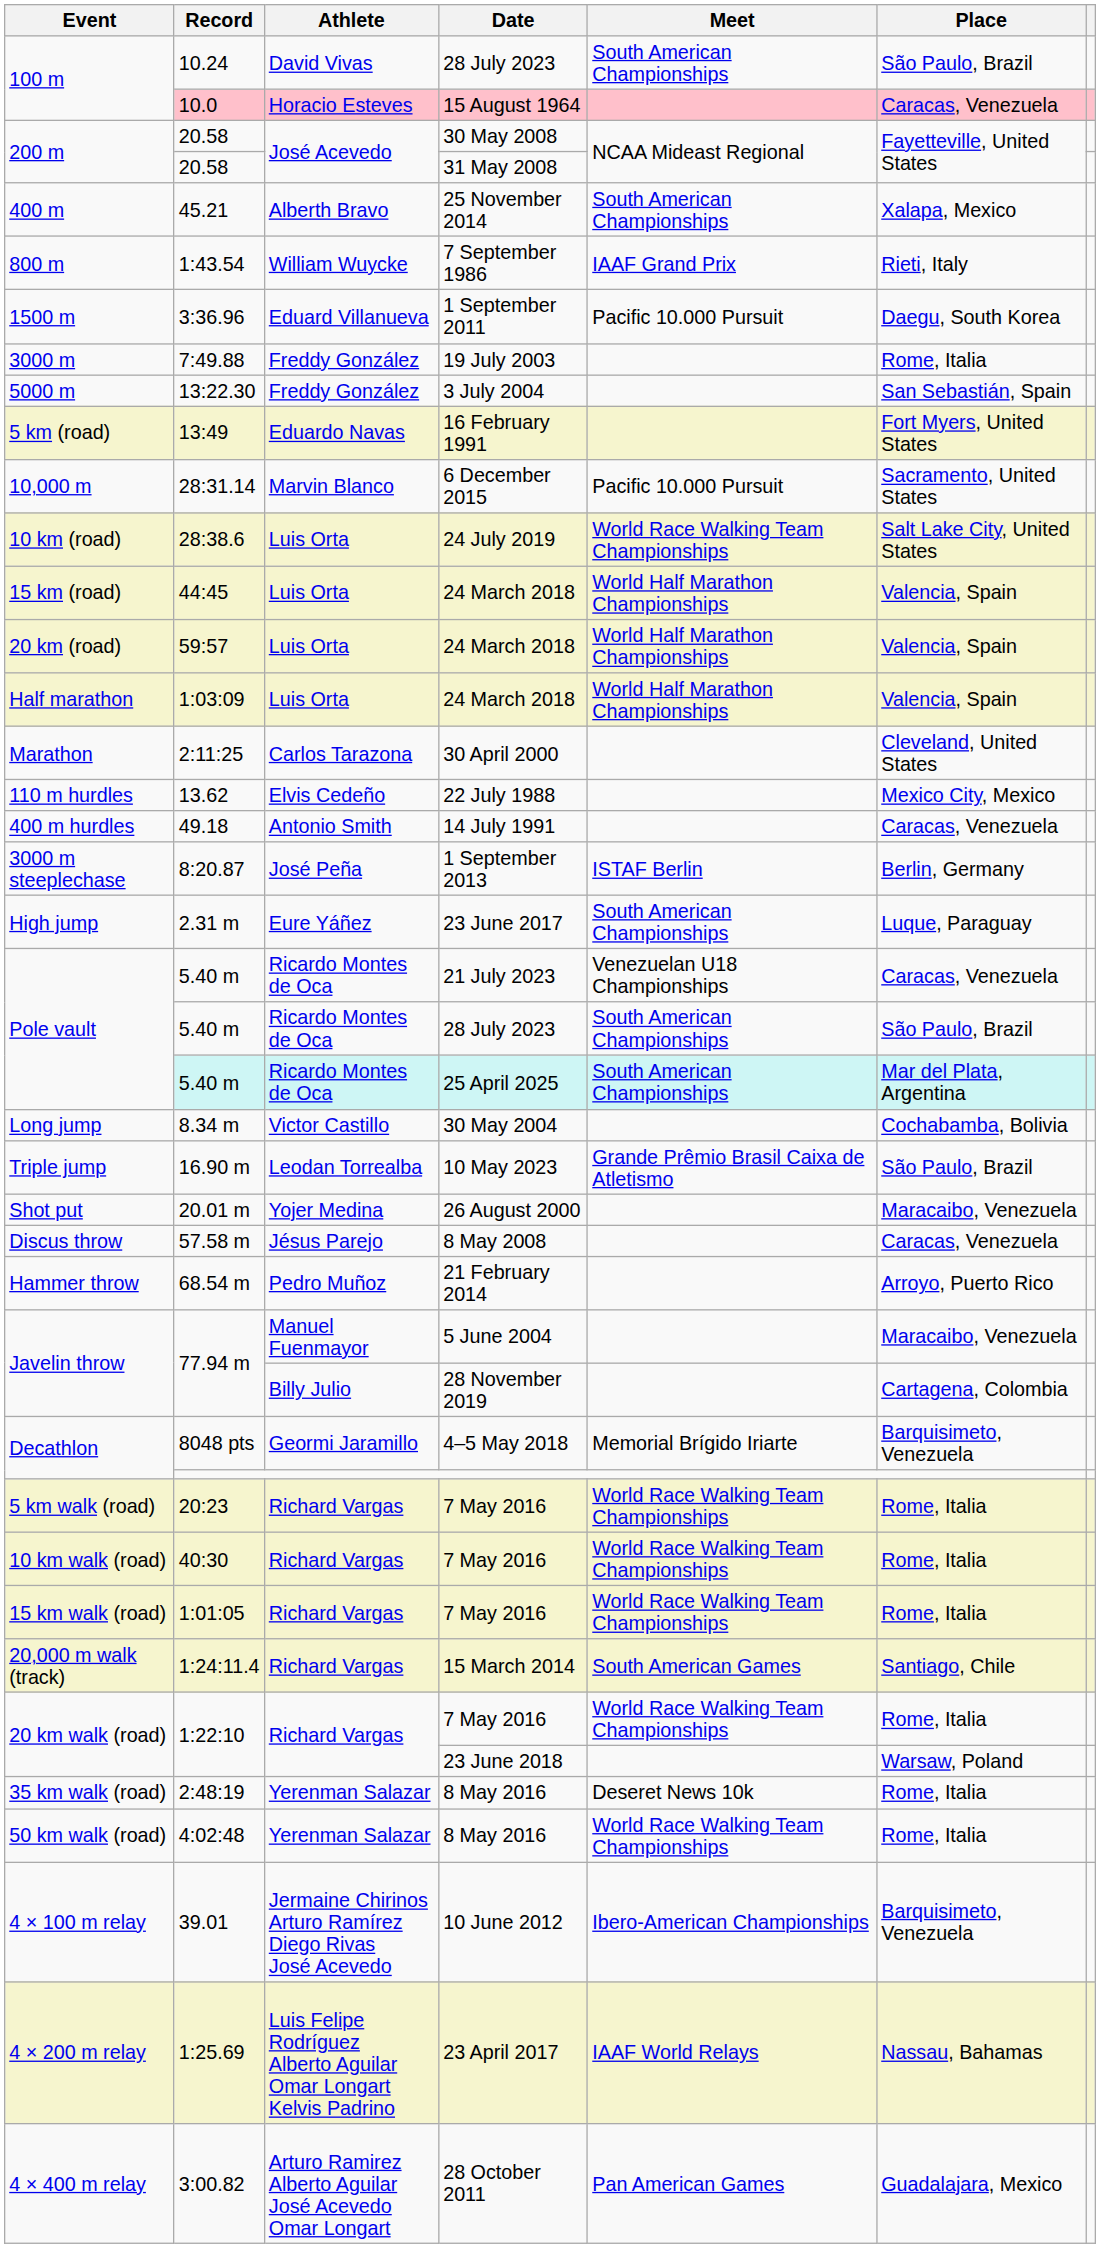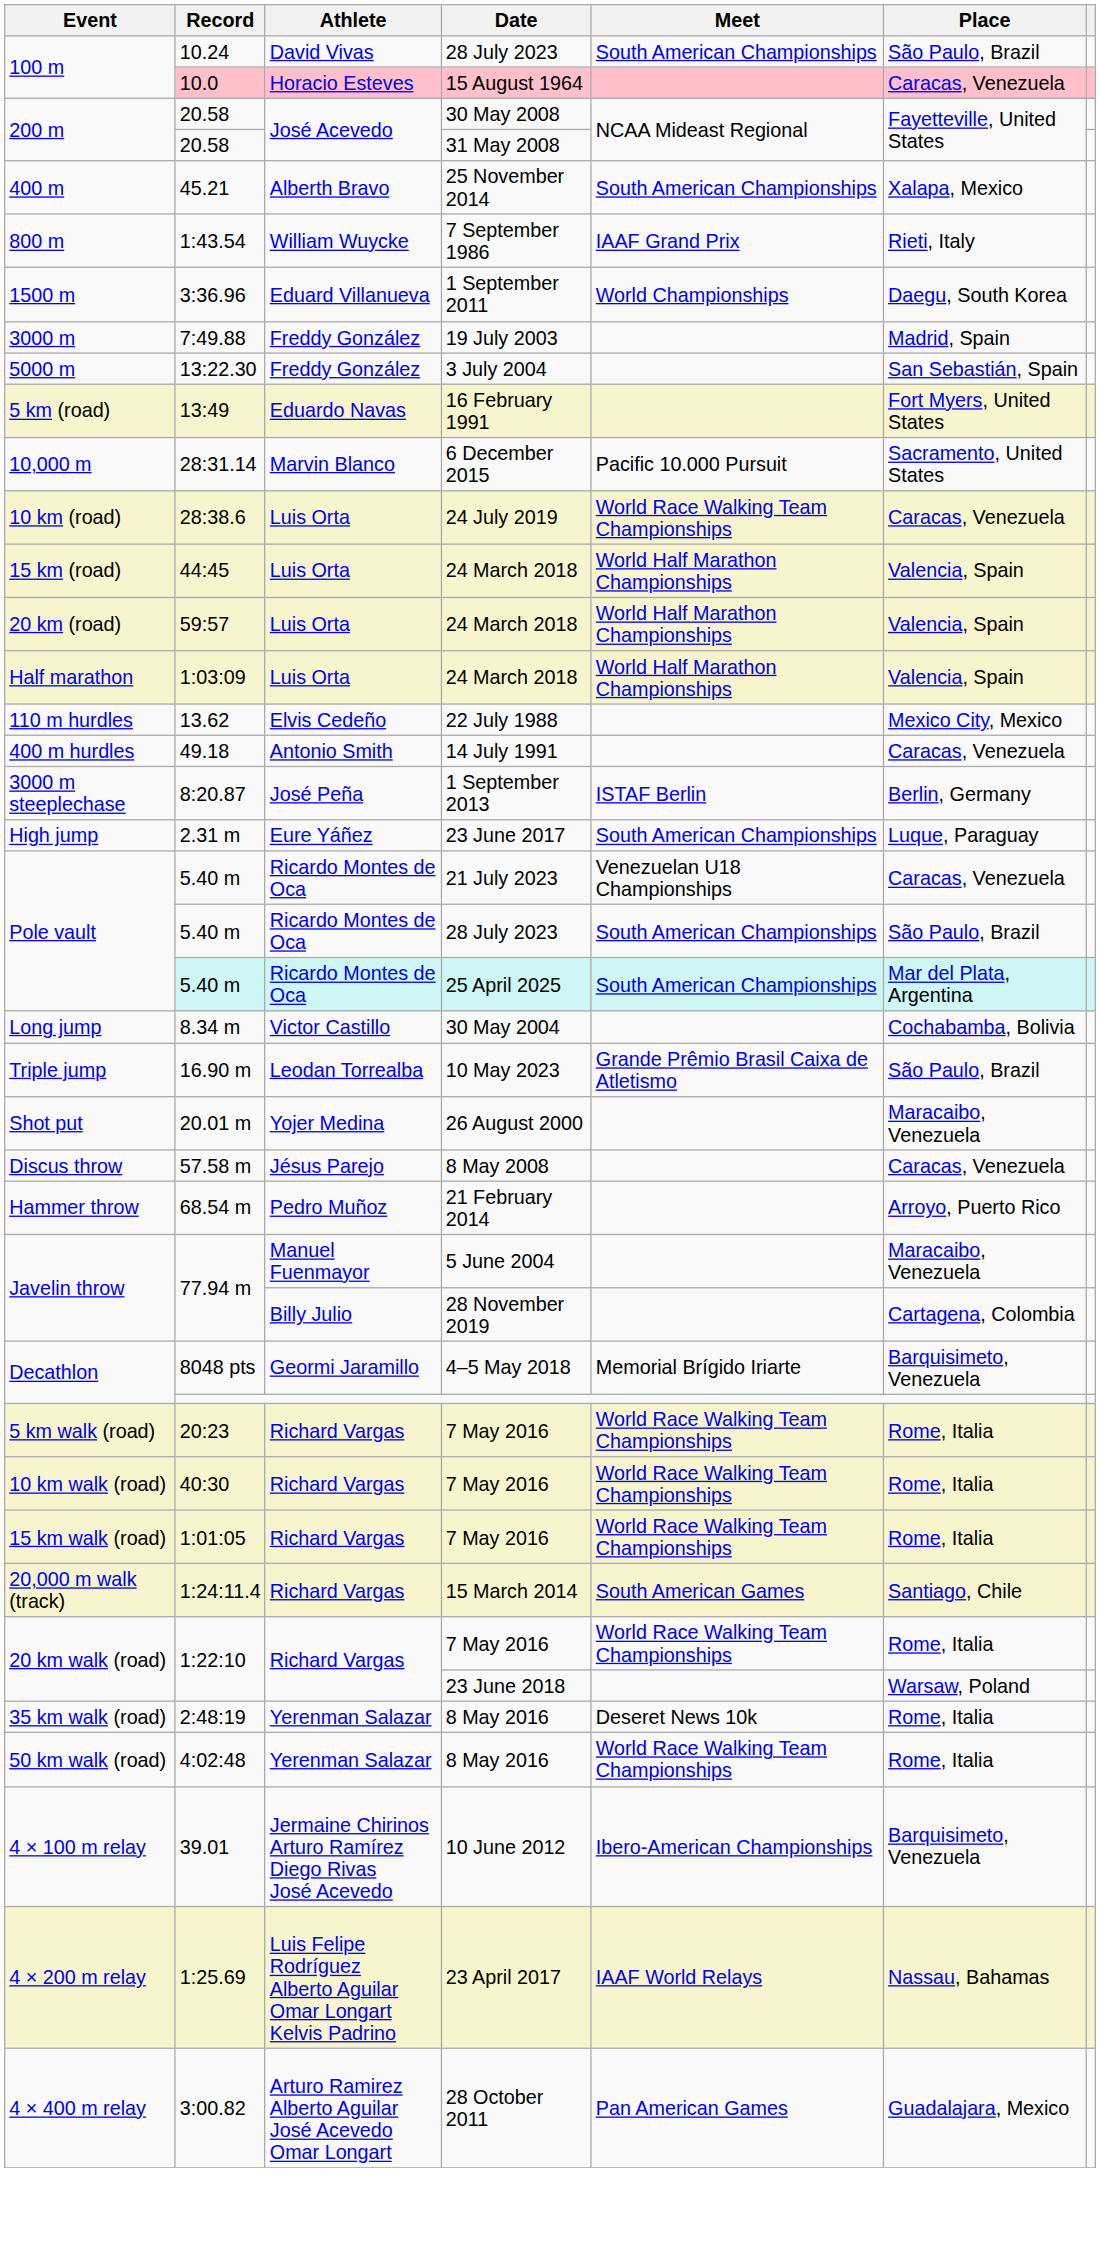 <table class="wikitable" style="font-size:95%; width: 95%;">
 <tr>
 <th>Event</th>
 <th>Record</th>
 <th>Athlete</th>
 <th>Date</th>
 <th>Meet</th>
 <th>Place</th>
 <th></th>
 </tr>
 <tr>
 <td rowspan=2><a href='#'>100 m</a></td>
 <td>10.24 </td>
 <td><a href='#'>David Vivas</a></td>
 <td>28 July 2023</td>
 <td><a href='#'>South American Championships</a></td>
 <td><a href='#'>São Paulo</a>, Brazil</td>
 <td></td>
 </tr>
 <tr style="background:pink">
 <td>10.0  </td>
 <td><a href='#'>Horacio Esteves</a></td>
 <td>15 August 1964</td>
 <td></td>
 <td><a href='#'>Caracas</a>, Venezuela</td>
 <td></td>
 </tr>
 <tr>
 <td rowspan=2><a href='#'>200 m</a></td>
 <td>20.58 </td>
 <td rowspan=2><a href='#'>José Acevedo</a></td>
 <td>30 May 2008</td>
 <td rowspan=2>NCAA Mideast Regional</td>
 <td rowspan=2><a href='#'>Fayetteville</a>, United States</td>
 <td></td>
 </tr>
 <tr>
 <td>20.58 </td>
 <td>31 May 2008</td>
 <td></td>
 </tr>
 <tr>
 <td><a href='#'>400 m</a></td>
 <td>45.21 </td>
 <td><a href='#'>Alberth Bravo</a></td>
 <td>25 November 2014</td>
 <td><a href='#'>South American Championships</a></td>
 <td><a href='#'>Xalapa</a>, Mexico</td>
 <td></td>
 </tr>
 <tr>
 <td><a href='#'>800 m</a></td>
 <td>1:43.54</td>
 <td><a href='#'>William Wuycke</a></td>
 <td>7 September 1986</td>
 <td><a href='#'>IAAF Grand Prix</a></td>
 <td><a href='#'>Rieti</a>, Italy</td>
 <td></td>
 </tr>
 <tr>
 <td><a href='#'>1500 m</a></td>
 <td>3:36.96</td>
 <td><a href='#'>Eduard Villanueva</a></td>
 <td>1 September 2011</td>
-<td>Pacific 10.000 Pursuit</td>
+<td><a href='#'>World Championships</a></td>
 <td><a href='#'>Daegu</a>, South Korea</td>
 <td></td>
 </tr>
 <tr>
 <td><a href='#'>3000 m</a></td>
 <td>7:49.88</td>
 <td><a href='#'>Freddy González</a></td>
 <td>19 July 2003</td>
 <td></td>
-<td><a href='#'>Rome</a>, Italia</td>
+<td><a href='#'>Madrid</a>, Spain</td>
 <td></td>
 </tr>
 <tr>
 <td><a href='#'>5000 m</a></td>
 <td>13:22.30</td>
 <td><a href='#'>Freddy González</a></td>
 <td>3 July 2004</td>
 <td></td>
 <td><a href='#'>San Sebastián</a>, Spain</td>
 <td></td>
 </tr>
 <tr style="background:#f6F5CE;">
 <td><a href='#'>5 km</a> (road)</td>
 <td>13:49</td>
 <td><a href='#'>Eduardo Navas</a></td>
 <td>16 February 1991</td>
 <td></td>
 <td><a href='#'>Fort Myers</a>, United States</td>
 <td></td>
 </tr>
 <tr>
 <td><a href='#'>10,000 m</a></td>
 <td>28:31.14</td>
 <td><a href='#'>Marvin Blanco</a></td>
 <td>6 December 2015</td>
 <td>Pacific 10.000 Pursuit</td>
 <td><a href='#'>Sacramento</a>, United States</td>
 <td></td>
 </tr>
 <tr style="background:#f6F5CE;">
 <td><a href='#'>10 km</a> (road)</td>
 <td>28:38.6</td>
 <td><a href='#'>Luis Orta</a></td>
 <td>24 July 2019</td>
 <td><a href='#'>World Race Walking Team Championships</a></td>
-<td><a href='#'>Salt Lake City</a>, United States</td>
+<td><a href='#'>Caracas</a>, Venezuela</td>
 <td></td>
 </tr>
 <tr style="background:#f6F5CE;">
 <td><a href='#'>15 km</a> (road)</td>
 <td>44:45</td>
 <td><a href='#'>Luis Orta</a></td>
 <td>24 March 2018</td>
 <td><a href='#'>World Half Marathon Championships</a></td>
 <td><a href='#'>Valencia</a>, Spain</td>
 <td></td>
 </tr>
 <tr style="background:#f6F5CE;">
 <td><a href='#'>20 km</a> (road)</td>
 <td>59:57</td>
 <td><a href='#'>Luis Orta</a></td>
 <td>24 March 2018</td>
 <td><a href='#'>World Half Marathon Championships</a></td>
 <td><a href='#'>Valencia</a>, Spain</td>
 <td></td>
 </tr>
 <tr style="background:#f6F5CE;">
 <td><a href='#'>Half marathon</a></td>
 <td>1:03:09</td>
 <td><a href='#'>Luis Orta</a></td>
 <td>24 March 2018</td>
 <td><a href='#'>World Half Marathon Championships</a></td>
 <td><a href='#'>Valencia</a>, Spain</td>
-<td></td>
-</tr>
-<tr>
-<td><a href='#'>Marathon</a></td>
-<td>2:11:25</td>
-<td><a href='#'>Carlos Tarazona</a></td>
-<td>30 April 2000</td>
-<td></td>
-<td><a href='#'>Cleveland</a>, United States</td>
 <td></td>
 </tr>
 <tr>
 <td><a href='#'>110 m hurdles</a></td>
 <td>13.62  </td>
 <td><a href='#'>Elvis Cedeño</a></td>
 <td>22 July 1988</td>
 <td></td>
 <td><a href='#'>Mexico City</a>, Mexico</td>
 <td></td>
 </tr>
 <tr>
 <td><a href='#'>400 m hurdles</a></td>
 <td>49.18</td>
 <td><a href='#'>Antonio Smith</a></td>
 <td>14 July 1991</td>
 <td></td>
 <td><a href='#'>Caracas</a>, Venezuela</td>
 <td></td>
 </tr>
 <tr>
 <td><a href='#'>3000 m steeplechase</a></td>
 <td>8:20.87</td>
 <td><a href='#'>José Peña</a></td>
 <td>1 September 2013</td>
 <td><a href='#'>ISTAF Berlin</a></td>
 <td><a href='#'>Berlin</a>, Germany</td>
 <td></td>
 </tr>
 <tr>
 <td><a href='#'>High jump</a></td>
 <td>2.31 m</td>
 <td><a href='#'>Eure Yáñez</a></td>
 <td>23 June 2017</td>
 <td><a href='#'>South American Championships</a></td>
 <td><a href='#'>Luque</a>, Paraguay</td>
 <td></td>
 </tr>
 <tr>
 <td rowspan=3><a href='#'>Pole vault</a></td>
 <td>5.40 m</td>
 <td><a href='#'>Ricardo Montes de Oca</a></td>
 <td>21 July 2023</td>
 <td>Venezuelan U18 Championships</td>
 <td><a href='#'>Caracas</a>, Venezuela</td>
 <td></td>
 </tr>
 <tr>
 <td>5.40 m</td>
 <td><a href='#'>Ricardo Montes de Oca</a></td>
 <td>28 July 2023</td>
 <td><a href='#'>South American Championships</a></td>
 <td><a href='#'>São Paulo</a>, Brazil</td>
 <td></td>
 </tr>
 <tr bgcolor=#CEF6F5>
 <td>5.40 m</td>
 <td><a href='#'>Ricardo Montes de Oca</a></td>
 <td>25 April 2025</td>
 <td><a href='#'>South American Championships</a></td>
 <td><a href='#'>Mar del Plata</a>, Argentina</td>
 <td></td>
 </tr>
 <tr>
 <td><a href='#'>Long jump</a></td>
 <td>8.34 m </td>
 <td><a href='#'>Victor Castillo</a></td>
 <td>30 May 2004</td>
 <td></td>
 <td><a href='#'>Cochabamba</a>, Bolivia</td>
 <td></td>
 </tr>
 <tr>
 <td><a href='#'>Triple jump</a></td>
 <td>16.90 m </td>
 <td><a href='#'>Leodan Torrealba</a></td>
 <td>10 May 2023</td>
 <td><a href='#'>Grande Prêmio Brasil Caixa de Atletismo</a></td>
 <td><a href='#'>São Paulo</a>, Brazil</td>
 <td></td>
 </tr>
 <tr>
 <td><a href='#'>Shot put</a></td>
 <td>20.01 m</td>
 <td><a href='#'>Yojer Medina</a></td>
 <td>26 August 2000</td>
 <td></td>
 <td><a href='#'>Maracaibo</a>, Venezuela</td>
 <td></td>
 </tr>
 <tr>
 <td><a href='#'>Discus throw</a></td>
 <td>57.58 m</td>
 <td><a href='#'>Jésus Parejo</a></td>
 <td>8 May 2008</td>
 <td></td>
 <td><a href='#'>Caracas</a>, Venezuela</td>
 <td></td>
 </tr>
 <tr>
 <td><a href='#'>Hammer throw</a></td>
 <td>68.54 m</td>
 <td><a href='#'>Pedro Muñoz</a></td>
 <td>21 February 2014</td>
 <td></td>
 <td><a href='#'>Arroyo</a>, Puerto Rico</td>
 <td></td>
 </tr>
 <tr>
 <td rowspan=2><a href='#'>Javelin throw</a></td>
 <td rowspan=2>77.94 m</td>
 <td><a href='#'>Manuel Fuenmayor</a></td>
 <td>5 June 2004</td>
 <td></td>
 <td><a href='#'>Maracaibo</a>, Venezuela</td>
 <td></td>
 </tr>
 <tr>
 <td><a href='#'>Billy Julio</a></td>
 <td>28 November 2019</td>
 <td></td>
 <td><a href='#'>Cartagena</a>, Colombia</td>
 <td></td>
 </tr>
 <tr>
 <td rowspan=2><a href='#'>Decathlon</a></td>
 <td>8048 pts</td>
 <td><a href='#'>Geormi Jaramillo</a></td>
 <td>4–5 May 2018</td>
 <td>Memorial Brígido Iriarte</td>
 <td><a href='#'>Barquisimeto</a>, Venezuela</td>
 <td></td>
 </tr>
 <tr>
 <td colspan=5></td>
 </tr>
 <tr style="background:#f6F5CE;">
 <td><a href='#'>5 km walk</a> (road)</td>
 <td>20:23</td>
 <td><a href='#'>Richard Vargas</a></td>
 <td>7 May 2016</td>
 <td><a href='#'>World Race Walking Team Championships</a></td>
 <td><a href='#'>Rome</a>, Italia</td>
 <td></td>
 </tr>
 <tr style="background:#f6F5CE;">
 <td><a href='#'>10 km walk</a> (road)</td>
 <td>40:30</td>
 <td><a href='#'>Richard Vargas</a></td>
 <td>7 May 2016</td>
 <td><a href='#'>World Race Walking Team Championships</a></td>
 <td><a href='#'>Rome</a>, Italia</td>
 <td></td>
 </tr>
 <tr style="background:#f6F5CE;">
 <td><a href='#'>15 km walk</a> (road)</td>
 <td>1:01:05</td>
 <td><a href='#'>Richard Vargas</a></td>
 <td>7 May 2016</td>
 <td><a href='#'>World Race Walking Team Championships</a></td>
 <td><a href='#'>Rome</a>, Italia</td>
 <td></td>
 </tr>
 <tr style="background:#f6F5CE;">
 <td><a href='#'>20,000 m walk</a> (track)</td>
 <td>1:24:11.4</td>
 <td><a href='#'>Richard Vargas</a></td>
 <td>15 March 2014</td>
 <td><a href='#'>South American Games</a></td>
 <td><a href='#'>Santiago</a>, Chile</td>
 <td></td>
 </tr>
 <tr>
 <td rowspan=2><a href='#'>20 km walk</a> (road)</td>
 <td rowspan=2>1:22:10</td>
 <td rowspan=2><a href='#'>Richard Vargas</a></td>
 <td>7 May 2016</td>
 <td><a href='#'>World Race Walking Team Championships</a></td>
 <td><a href='#'>Rome</a>, Italia</td>
 <td></td>
 </tr>
 <tr>
 <td>23 June 2018</td>
 <td></td>
 <td><a href='#'>Warsaw</a>, Poland</td>
 <td></td>
 </tr>
 <tr>
 <td><a href='#'>35 km walk</a> (road)</td>
 <td>2:48:19</td>
 <td><a href='#'>Yerenman Salazar</a></td>
 <td>8 May 2016</td>
 <td>Deseret News 10k</td>
 <td><a href='#'>Rome</a>, Italia</td>
 <td></td>
 </tr>
 <tr>
 <td><a href='#'>50 km walk</a> (road)</td>
 <td>4:02:48</td>
 <td><a href='#'>Yerenman Salazar</a></td>
 <td>8 May 2016</td>
 <td><a href='#'>World Race Walking Team Championships</a></td>
 <td><a href='#'>Rome</a>, Italia</td>
 <td></td>
 </tr>
 <tr>
 <td><a href='#'>4 × 100 m relay</a></td>
 <td>39.01</td>
 <td><br><a href='#'>Jermaine Chirinos</a><br><a href='#'>Arturo Ramírez</a><br><a href='#'>Diego Rivas</a><br><a href='#'>José Acevedo</a></td>
 <td>10 June 2012</td>
 <td><a href='#'>Ibero-American Championships</a></td>
 <td><a href='#'>Barquisimeto</a>, Venezuela</td>
 <td></td>
 </tr>
 <tr style="background:#f6F5CE;">
 <td><a href='#'>4 × 200 m relay</a></td>
 <td>1:25.69</td>
 <td><br><a href='#'>Luis Felipe Rodríguez</a><br><a href='#'>Alberto Aguilar</a><br><a href='#'>Omar Longart</a><br><a href='#'>Kelvis Padrino</a></td>
 <td>23 April 2017</td>
 <td><a href='#'>IAAF World Relays</a></td>
 <td><a href='#'>Nassau</a>, Bahamas</td>
 <td></td>
 </tr>
 <tr>
 <td><a href='#'>4 × 400 m relay</a></td>
 <td>3:00.82 </td>
 <td><br><a href='#'>Arturo Ramirez</a><br><a href='#'>Alberto Aguilar</a><br><a href='#'>José Acevedo</a><br><a href='#'>Omar Longart</a></td>
 <td>28 October 2011</td>
 <td><a href='#'>Pan American Games</a></td>
 <td><a href='#'>Guadalajara</a>, Mexico</td>
 <td></td>
 </tr>
 </table>
